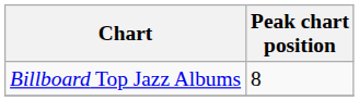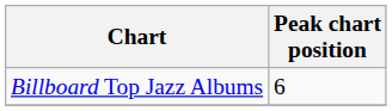 <table class="wikitable">
 <tr>
 <th>Chart</th>
 <th>Peak chart<br>position</th>
 </tr>
 <tr>
 <td><a href='#'><em>Billboard</em> Top Jazz Albums</a></td>
-<td>8</td>
+<td>6</td>
 </tr>
 <tr>
 </tr>
 </table>
